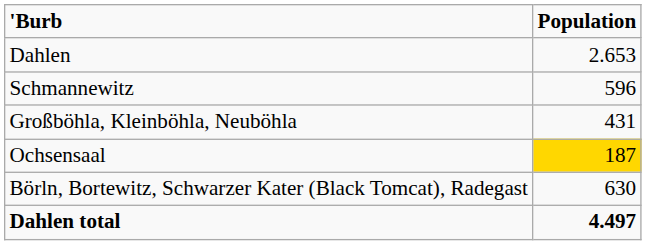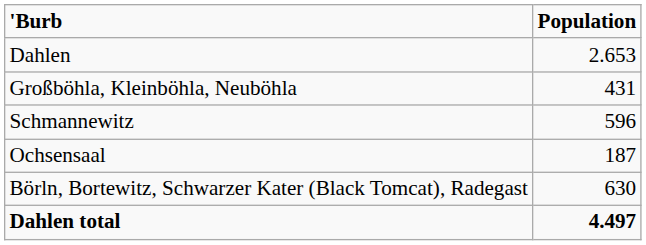 <table class=wikitable>
 <tr class="hintergrundfarbe5">
 <td><strong>'Burb</strong></td>
 <td><strong>Population</strong></td>
 </tr>
 <tr>
 <td>Dahlen</td>
 <td align=right>2.653</td>
 </tr>
 <tr>
+<td>Großböhla, Kleinböhla, Neuböhla</td>
+<td align=right>431</td>
+</tr>
+<tr>
 <td>Schmannewitz</td>
 <td align=right>596</td>
 </tr>
 <tr>
-<td>Großböhla, Kleinböhla, Neuböhla</td>
-<td align=right>431</td>
-</tr>
-<tr>
 <td>Ochsensaal</td>
-<td align=right style="background: gold;">187</td>
+<td align=right>187</td>
 </tr>
 <tr>
 <td>Börln, Bortewitz, Schwarzer Kater (Black Tomcat), Radegast</td>
 <td align=right>630</td>
 </tr>
 <tr class="hintergrundfarbe5">
 <td><strong>Dahlen total</strong></td>
 <td align=right><strong>4.497</strong></td>
 </tr>
 </table>
